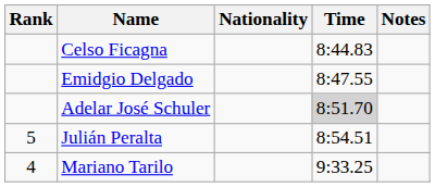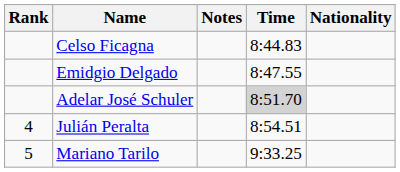 <table class="wikitable sortable" style="text-align:center">
 <tr>
 <th>Rank</th>
 <th>Name</th>
+<th>Notes</th>
+<th>Time</th>
 <th>Nationality</th>
-<th>Time</th>
-<th>Notes</th>
 </tr>
 <tr>
 <td></td>
 <td align=left><a href='#'>Celso Ficagna</a></td>
+<td></td>
+<td>8:44.83</td>
 <td align=left></td>
-<td>8:44.83</td>
-<td></td>
 </tr>
 <tr>
 <td></td>
 <td align=left><a href='#'>Emidgio Delgado</a></td>
+<td></td>
+<td>8:47.55</td>
 <td align=left></td>
-<td>8:47.55</td>
-<td></td>
 </tr>
 <tr>
 <td></td>
 <td align=left><a href='#'>Adelar José Schuler</a></td>
+<td></td>
+<td style="background: lightgrey;">8:51.70</td>
 <td align=left></td>
-<td style="background: lightgrey;">8:51.70</td>
+</tr>
+<tr>
+<td>4</td>
+<td align=left><a href='#'>Julián Peralta</a></td>
 <td></td>
+<td>8:54.51</td>
+<td align=left></td>
 </tr>
 <tr>
 <td>5</td>
-<td align=left><a href='#'>Julián Peralta</a></td>
+<td align=left><a href='#'>Mariano Tarilo</a></td>
+<td></td>
+<td>9:33.25</td>
 <td align=left></td>
-<td>8:54.51</td>
-<td></td>
-</tr>
-<tr>
-<td>4</td>
-<td align=left><a href='#'>Mariano Tarilo</a></td>
-<td align=left></td>
-<td>9:33.25</td>
-<td></td>
 </tr>
 </table>
